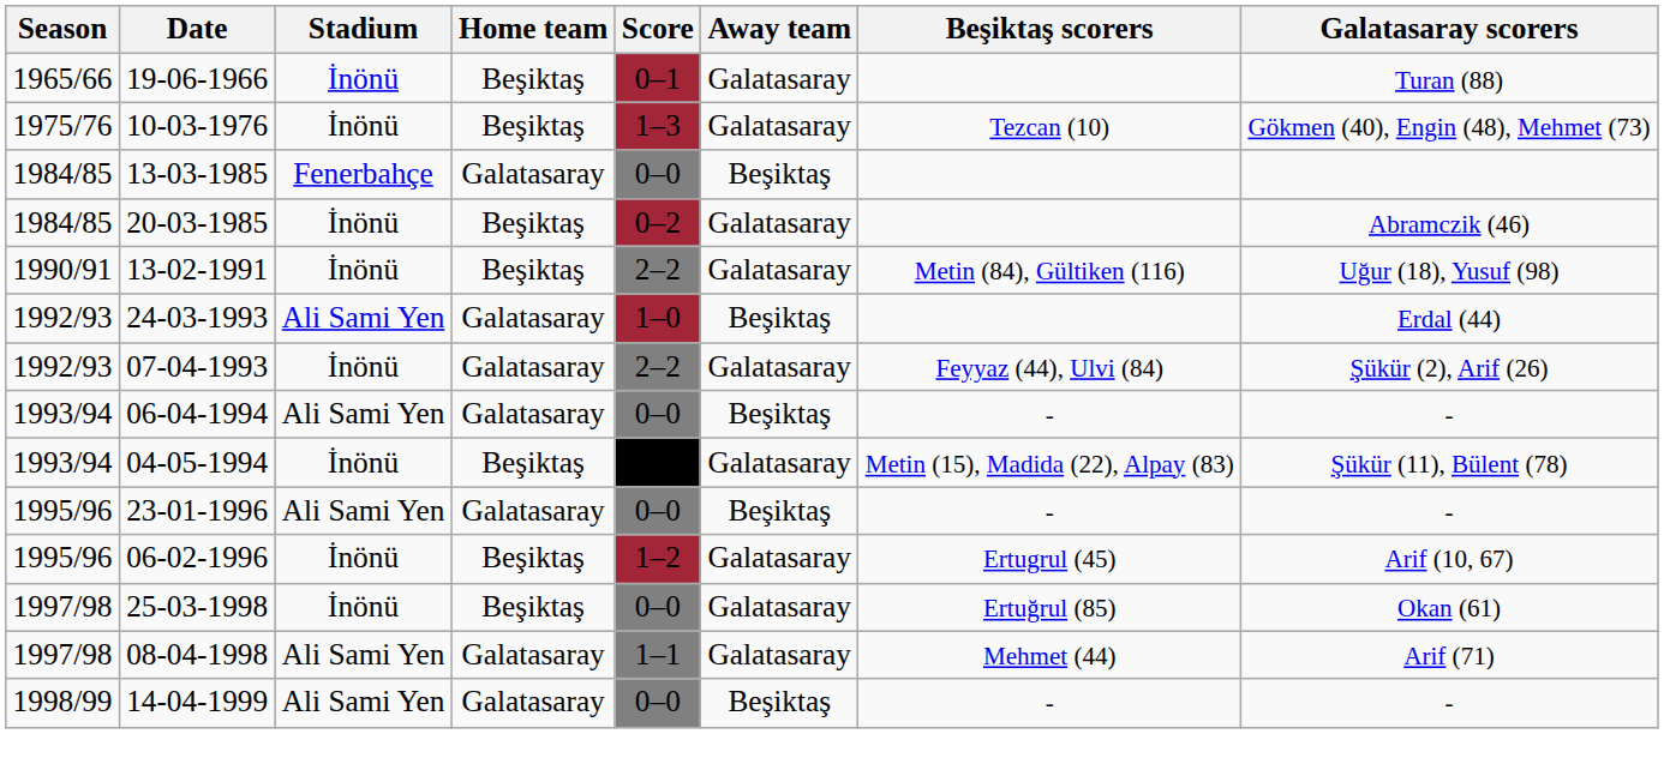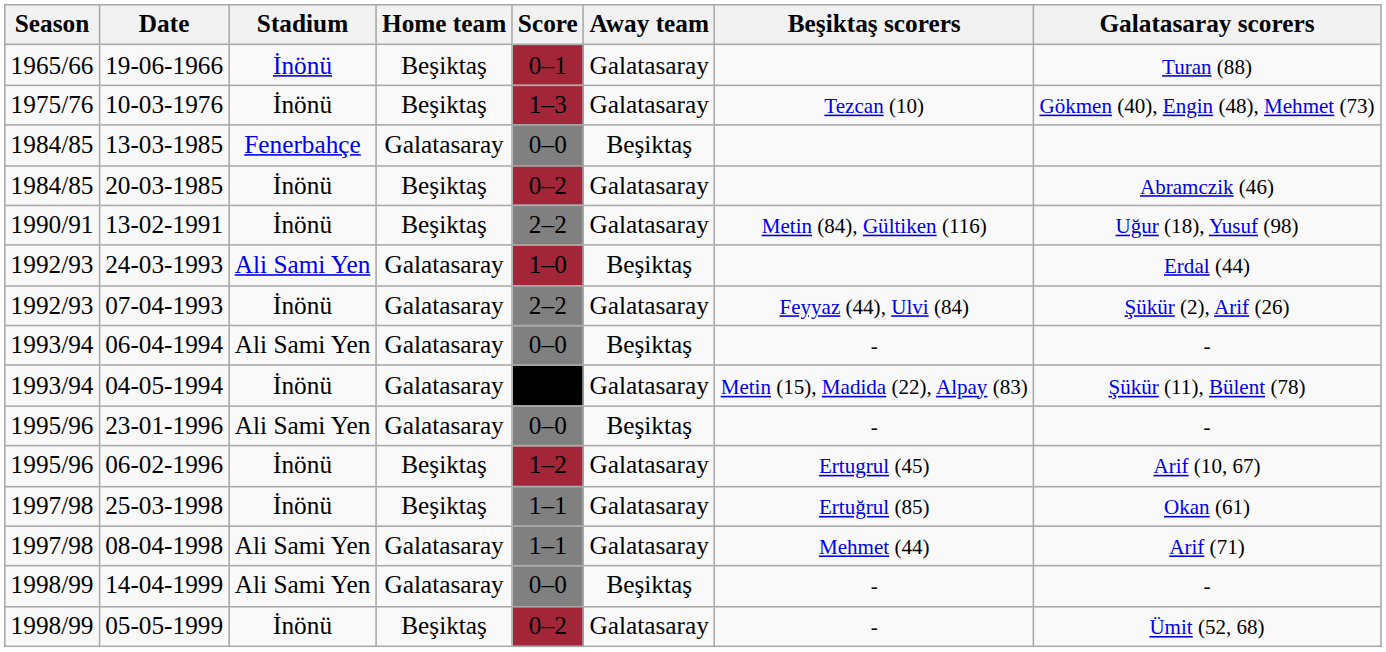 <table class="wikitable" style="text-align:center">
 <tr>
 <th>Season</th>
 <th>Date</th>
 <th>Stadium</th>
 <th>Home team</th>
 <th>Score</th>
 <th>Away team</th>
 <th>Beşiktaş scorers</th>
 <th>Galatasaray scorers</th>
 </tr>
 <tr>
 <td>1965/66</td>
 <td>19-06-1966</td>
 <td><a href='#'>İnönü</a></td>
 <td>Beşiktaş</td>
 <td bgcolor=A32638><span>0–1</span></td>
 <td>Galatasaray</td>
 <td></td>
 <td><small><a href='#'>Turan</a> (88)</small></td>
 </tr>
 <tr>
 <td>1975/76</td>
 <td>10-03-1976</td>
 <td>İnönü</td>
 <td>Beşiktaş</td>
 <td bgcolor=A32638><span>1–3</span></td>
 <td>Galatasaray</td>
 <td><small><a href='#'>Tezcan</a> (10)</small></td>
 <td><small><a href='#'>Gökmen</a> (40), <a href='#'>Engin</a> (48), <a href='#'>Mehmet</a> (73)</small></td>
 </tr>
 <tr>
 <td>1984/85</td>
 <td>13-03-1985</td>
 <td><a href='#'>Fenerbahçe</a></td>
 <td>Galatasaray</td>
 <td bgcolor=grey><span>0–0</span></td>
 <td>Beşiktaş</td>
 <td></td>
 <td></td>
 </tr>
 <tr>
 <td>1984/85</td>
 <td>20-03-1985</td>
 <td>İnönü</td>
 <td>Beşiktaş</td>
 <td bgcolor=A32638><span>0–2</span></td>
 <td>Galatasaray</td>
 <td></td>
 <td><small><a href='#'>Abramczik</a> (46)</small></td>
 </tr>
 <tr>
 <td>1990/91</td>
 <td>13-02-1991</td>
 <td>İnönü</td>
 <td>Beşiktaş</td>
 <td bgcolor=grey><span>2–2</span></td>
 <td>Galatasaray</td>
 <td><small><a href='#'>Metin</a> (84), <a href='#'>Gültiken</a> (116)</small></td>
 <td><small><a href='#'>Uğur</a> (18), <a href='#'>Yusuf</a> (98)</small></td>
 </tr>
 <tr>
 <td>1992/93</td>
 <td>24-03-1993</td>
 <td><a href='#'>Ali Sami Yen</a></td>
 <td>Galatasaray</td>
 <td bgcolor=A32638><span>1–0</span></td>
 <td>Beşiktaş</td>
 <td></td>
 <td><small><a href='#'>Erdal</a> (44)</small></td>
 </tr>
 <tr>
 <td>1992/93</td>
 <td>07-04-1993</td>
 <td>İnönü</td>
 <td>Galatasaray</td>
 <td bgcolor=grey><span>2–2</span></td>
 <td>Galatasaray</td>
 <td><small><a href='#'>Feyyaz</a> (44), <a href='#'>Ulvi</a> (84)</small></td>
 <td><small><a href='#'>Şükür</a> (2), <a href='#'>Arif</a> (26)</small></td>
 </tr>
 <tr>
 <td>1993/94</td>
 <td>06-04-1994</td>
 <td>Ali Sami Yen</td>
 <td>Galatasaray</td>
 <td bgcolor=grey><span>0–0</span></td>
 <td>Beşiktaş</td>
 <td><small>-</small></td>
 <td><small>-</small></td>
 </tr>
 <tr>
 <td>1993/94</td>
 <td>04-05-1994</td>
 <td>İnönü</td>
-<td>Beşiktaş</td>
+<td>Galatasaray</td>
 <td bgcolor=black><span>3–2</span></td>
 <td>Galatasaray</td>
 <td><small><a href='#'>Metin</a> (15), <a href='#'>Madida</a> (22), <a href='#'>Alpay</a> (83)</small></td>
 <td><small><a href='#'>Şükür</a> (11), <a href='#'>Bülent</a> (78)</small></td>
 </tr>
 <tr>
 <td>1995/96</td>
 <td>23-01-1996</td>
 <td>Ali Sami Yen</td>
 <td>Galatasaray</td>
 <td bgcolor=grey><span>0–0</span></td>
 <td>Beşiktaş</td>
 <td><small>-</small></td>
 <td><small>-</small></td>
 </tr>
 <tr>
 <td>1995/96</td>
 <td>06-02-1996</td>
 <td>İnönü</td>
 <td>Beşiktaş</td>
 <td bgcolor=A32638><span>1–2</span></td>
 <td>Galatasaray</td>
 <td><small><a href='#'>Ertugrul</a> (45)</small></td>
 <td><small><a href='#'>Arif</a> (10, 67)</small></td>
 </tr>
 <tr>
 <td>1997/98</td>
 <td>25-03-1998</td>
 <td>İnönü</td>
 <td>Beşiktaş</td>
-<td bgcolor=grey><span>0–0</span></td>
+<td bgcolor=grey><span>1–1</span></td>
 <td>Galatasaray</td>
 <td><small><a href='#'>Ertuğrul</a> (85)</small></td>
 <td><small><a href='#'>Okan</a> (61)</small></td>
 </tr>
 <tr>
 <td>1997/98</td>
 <td>08-04-1998</td>
 <td>Ali Sami Yen</td>
 <td>Galatasaray</td>
 <td bgcolor=grey><span>1–1</span></td>
 <td>Galatasaray</td>
 <td><small><a href='#'>Mehmet</a> (44)</small></td>
 <td><small><a href='#'>Arif</a> (71)</small></td>
 </tr>
 <tr>
 <td>1998/99</td>
 <td>14-04-1999</td>
 <td>Ali Sami Yen</td>
 <td>Galatasaray</td>
 <td bgcolor=grey><span>0–0</span></td>
 <td>Beşiktaş</td>
 <td><small>-</small></td>
 <td><small>-</small></td>
 </tr>
+<tr>
+<td>1998/99</td>
+<td>05-05-1999</td>
+<td>İnönü</td>
+<td>Beşiktaş</td>
+<td bgcolor=A32638><span>0–2</span></td>
+<td>Galatasaray</td>
+<td><small>-</small></td>
+<td><small><a href='#'>Ümit</a> (52, 68)</small></td>
+</tr>
 </table>
